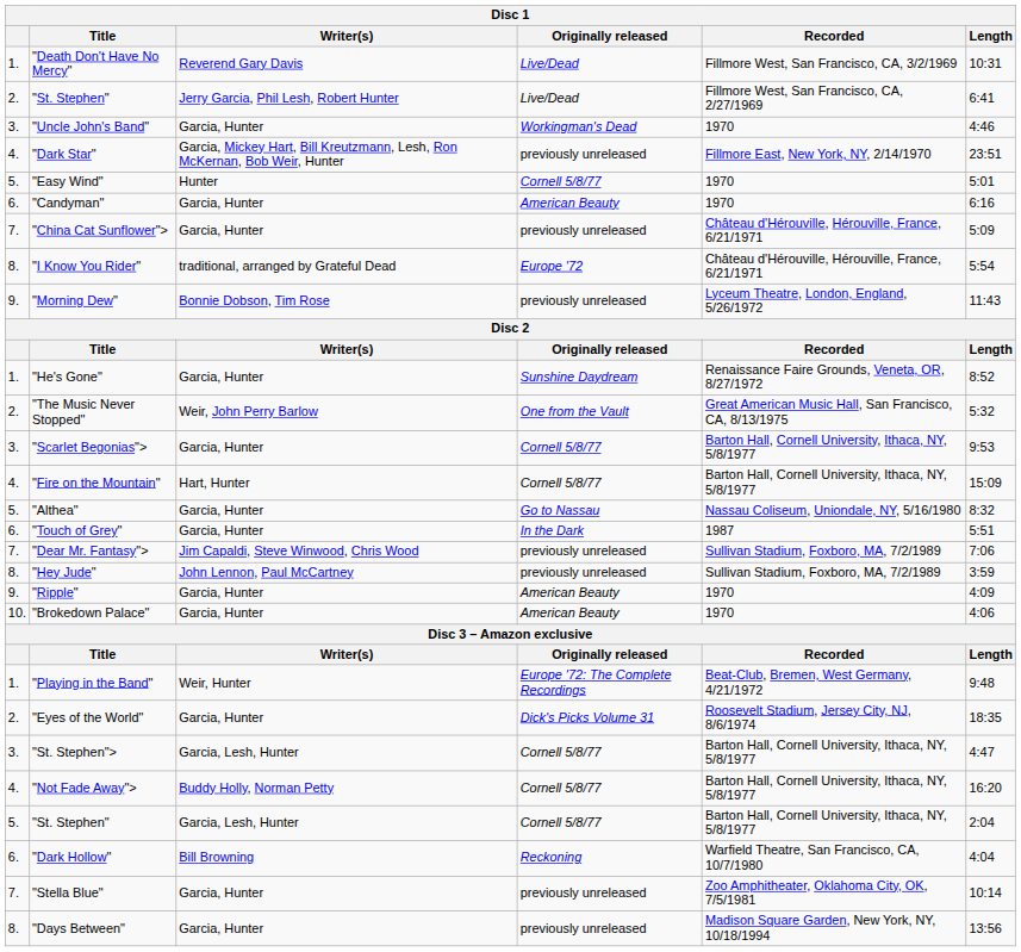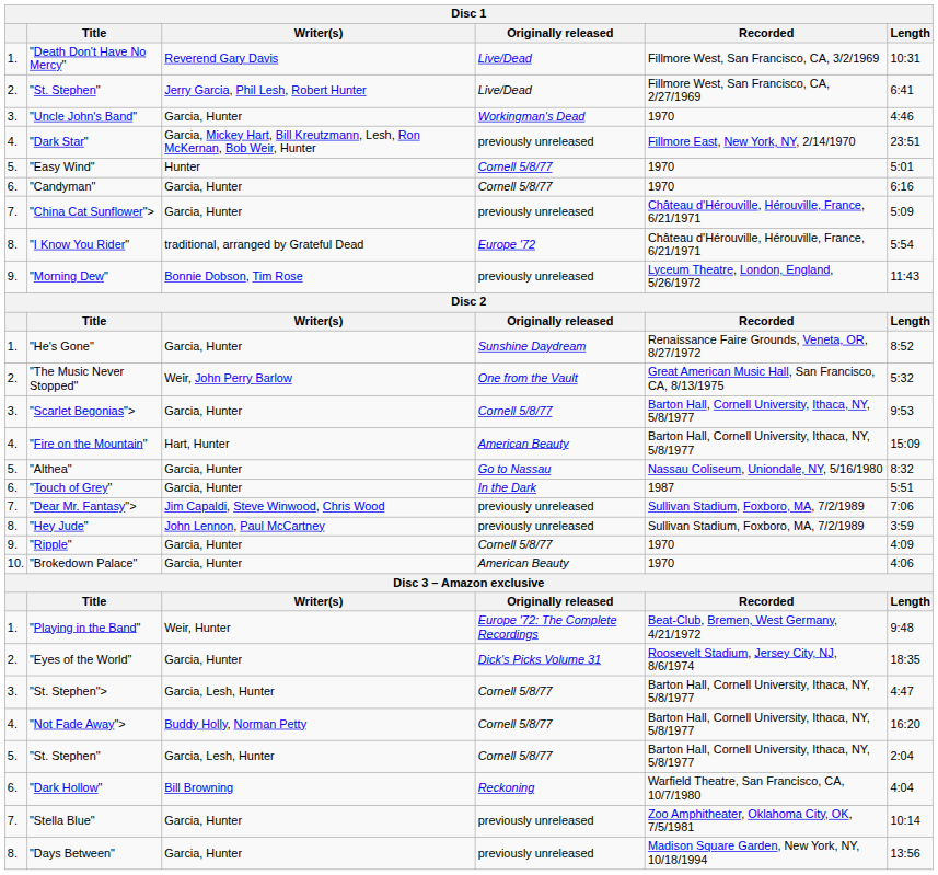 <table class="wikitable">
 <tr>
 <th colspan=6>Disc 1</th>
 </tr>
 <tr>
 <th></th>
 <th>Title</th>
 <th>Writer(s)</th>
 <th>Originally released</th>
 <th>Recorded</th>
 <th>Length</th>
 </tr>
 <tr>
 <td>1.</td>
 <td>"<a href='#'>Death Don't Have No Mercy</a>"</td>
 <td><a href='#'>Reverend Gary Davis</a></td>
 <td><em><a href='#'>Live/Dead</a></em></td>
 <td>Fillmore West, San Francisco, CA, 3/2/1969</td>
 <td>10:31</td>
 </tr>
 <tr>
 <td>2.</td>
 <td>"<a href='#'>St. Stephen</a>"</td>
 <td><a href='#'>Jerry Garcia</a>, <a href='#'>Phil Lesh</a>, <a href='#'>Robert Hunter</a></td>
 <td><em>Live/Dead</em></td>
 <td>Fillmore West, San Francisco, CA, 2/27/1969</td>
 <td>6:41</td>
 </tr>
 <tr>
 <td>3.</td>
 <td>"<a href='#'>Uncle John's Band</a>"</td>
 <td>Garcia, Hunter</td>
 <td><em><a href='#'>Workingman's Dead</a></em></td>
 <td>1970</td>
 <td>4:46</td>
 </tr>
 <tr>
 <td>4.</td>
 <td>"<a href='#'>Dark Star</a>"</td>
 <td>Garcia, <a href='#'>Mickey Hart</a>, <a href='#'>Bill Kreutzmann</a>, Lesh, <a href='#'>Ron McKernan</a>, <a href='#'>Bob Weir</a>, Hunter</td>
 <td>previously unreleased</td>
 <td><a href='#'>Fillmore East</a>, <a href='#'>New York, NY</a>, 2/14/1970</td>
 <td>23:51</td>
 </tr>
 <tr>
 <td>5.</td>
 <td>"Easy Wind"</td>
 <td>Hunter</td>
 <td><em><a href='#'>Cornell 5/8/77</a></em></td>
 <td>1970</td>
 <td>5:01</td>
 </tr>
 <tr>
 <td>6.</td>
 <td>"Candyman"</td>
 <td>Garcia, Hunter</td>
-<td><em><a href='#'>American Beauty</a></em></td>
+<td><em>Cornell 5/8/77</em></td>
 <td>1970</td>
 <td>6:16</td>
 </tr>
 <tr>
 <td>7.</td>
 <td>"<a href='#'>China Cat Sunflower</a>"></td>
 <td>Garcia, Hunter</td>
 <td>previously unreleased</td>
 <td><a href='#'>Château d'Hérouville</a>, <a href='#'>Hérouville, France</a>, 6/21/1971</td>
 <td>5:09</td>
 </tr>
 <tr>
 <td>8.</td>
 <td>"<a href='#'>I Know You Rider</a>"</td>
 <td>traditional, arranged by Grateful Dead</td>
 <td><em><a href='#'>Europe '72</a></em></td>
 <td>Château d'Hérouville, Hérouville, France, 6/21/1971</td>
 <td>5:54</td>
 </tr>
 <tr>
 <td>9.</td>
 <td>"<a href='#'>Morning Dew</a>"</td>
 <td><a href='#'>Bonnie Dobson</a>, <a href='#'>Tim Rose</a></td>
 <td>previously unreleased</td>
 <td><a href='#'>Lyceum Theatre</a>, <a href='#'>London, England</a>, 5/26/1972</td>
 <td>11:43</td>
 </tr>
 <tr>
 <th colspan=6>Disc 2</th>
 </tr>
 <tr>
 <th></th>
 <th>Title</th>
 <th>Writer(s)</th>
 <th>Originally released</th>
 <th>Recorded</th>
 <th>Length</th>
 </tr>
 <tr>
 <td>1.</td>
 <td>"He's Gone"</td>
 <td>Garcia, Hunter</td>
 <td><em><a href='#'>Sunshine Daydream</a></em></td>
 <td>Renaissance Faire Grounds, <a href='#'>Veneta, OR</a>, 8/27/1972</td>
 <td>8:52</td>
 </tr>
 <tr>
 <td>2.</td>
 <td>"The Music Never Stopped"</td>
 <td>Weir, <a href='#'>John Perry Barlow</a></td>
 <td><em><a href='#'>One from the Vault</a></em></td>
 <td><a href='#'>Great American Music Hall</a>, San Francisco, CA, 8/13/1975</td>
 <td>5:32</td>
 </tr>
 <tr>
 <td>3.</td>
 <td>"<a href='#'>Scarlet Begonias</a>"></td>
 <td>Garcia, Hunter</td>
 <td><em><a href='#'>Cornell 5/8/77</a></em></td>
 <td><a href='#'>Barton Hall</a>, <a href='#'>Cornell University</a>, <a href='#'>Ithaca, NY</a>, 5/8/1977</td>
 <td>9:53</td>
 </tr>
 <tr>
 <td>4.</td>
 <td>"<a href='#'>Fire on the Mountain</a>"</td>
 <td>Hart, Hunter</td>
-<td><em>Cornell 5/8/77</em></td>
+<td><em><a href='#'>American Beauty</a></em></td>
 <td>Barton Hall, Cornell University, Ithaca, NY, 5/8/1977</td>
 <td>15:09</td>
 </tr>
 <tr>
 <td>5.</td>
 <td>"Althea"</td>
 <td>Garcia, Hunter</td>
 <td><em><a href='#'>Go to Nassau</a></em></td>
 <td><a href='#'>Nassau Coliseum</a>, <a href='#'>Uniondale, NY</a>, 5/16/1980</td>
 <td>8:32</td>
 </tr>
 <tr>
 <td>6.</td>
 <td>"<a href='#'>Touch of Grey</a>"</td>
 <td>Garcia, Hunter</td>
 <td><em><a href='#'>In the Dark</a></em></td>
 <td>1987</td>
 <td>5:51</td>
 </tr>
 <tr>
 <td>7.</td>
 <td>"<a href='#'>Dear Mr. Fantasy</a>"></td>
 <td><a href='#'>Jim Capaldi</a>, <a href='#'>Steve Winwood</a>, <a href='#'>Chris Wood</a></td>
 <td>previously unreleased</td>
 <td><a href='#'>Sullivan Stadium</a>, <a href='#'>Foxboro, MA</a>, 7/2/1989</td>
 <td>7:06</td>
 </tr>
 <tr>
 <td>8.</td>
 <td>"<a href='#'>Hey Jude</a>"</td>
 <td><a href='#'>John Lennon</a>, <a href='#'>Paul McCartney</a></td>
 <td>previously unreleased</td>
 <td>Sullivan Stadium, Foxboro, MA, 7/2/1989</td>
 <td>3:59</td>
 </tr>
 <tr>
 <td>9.</td>
 <td>"<a href='#'>Ripple</a>"</td>
 <td>Garcia, Hunter</td>
-<td><em>American Beauty</em></td>
+<td><em>Cornell 5/8/77</em></td>
 <td>1970</td>
 <td>4:09</td>
 </tr>
 <tr>
 <td>10.</td>
 <td>"Brokedown Palace"</td>
 <td>Garcia, Hunter</td>
 <td><em>American Beauty</em></td>
 <td>1970</td>
 <td>4:06</td>
 </tr>
 <tr>
 <th colspan=6>Disc 3 – Amazon exclusive</th>
 </tr>
 <tr>
 <th></th>
 <th>Title</th>
 <th>Writer(s)</th>
 <th>Originally released</th>
 <th>Recorded</th>
 <th>Length</th>
 </tr>
 <tr>
 <td>1.</td>
 <td>"<a href='#'>Playing in the Band</a>"</td>
 <td>Weir, Hunter</td>
 <td><em><a href='#'>Europe '72: The Complete Recordings</a></em></td>
 <td><a href='#'>Beat-Club</a>, <a href='#'>Bremen, West Germany</a>, 4/21/1972</td>
 <td>9:48</td>
 </tr>
 <tr>
 <td>2.</td>
 <td>"Eyes of the World"</td>
 <td>Garcia, Hunter</td>
 <td><em><a href='#'>Dick's Picks Volume 31</a></em></td>
 <td><a href='#'>Roosevelt Stadium</a>, <a href='#'>Jersey City, NJ</a>, 8/6/1974</td>
 <td>18:35</td>
 </tr>
 <tr>
 <td>3.</td>
 <td>"St. Stephen"></td>
 <td>Garcia, Lesh, Hunter</td>
 <td><em>Cornell 5/8/77</em></td>
 <td>Barton Hall, Cornell University, Ithaca, NY, 5/8/1977</td>
 <td>4:47</td>
 </tr>
 <tr>
 <td>4.</td>
 <td>"<a href='#'>Not Fade Away</a>"></td>
 <td><a href='#'>Buddy Holly</a>, <a href='#'>Norman Petty</a></td>
 <td><em>Cornell 5/8/77</em></td>
 <td>Barton Hall, Cornell University, Ithaca, NY, 5/8/1977</td>
 <td>16:20</td>
 </tr>
 <tr>
 <td>5.</td>
 <td>"St. Stephen"</td>
 <td>Garcia, Lesh, Hunter</td>
 <td><em>Cornell 5/8/77</em></td>
 <td>Barton Hall, Cornell University, Ithaca, NY, 5/8/1977</td>
 <td>2:04</td>
 </tr>
 <tr>
 <td>6.</td>
 <td>"<a href='#'>Dark Hollow</a>"</td>
 <td><a href='#'>Bill Browning</a></td>
 <td><em><a href='#'>Reckoning</a></em></td>
 <td>Warfield Theatre, San Francisco, CA, 10/7/1980</td>
 <td>4:04</td>
 </tr>
 <tr>
 <td>7.</td>
 <td>"Stella Blue"</td>
 <td>Garcia, Hunter</td>
 <td>previously unreleased</td>
 <td><a href='#'>Zoo Amphitheater</a>, <a href='#'>Oklahoma City, OK</a>, 7/5/1981</td>
 <td>10:14</td>
 </tr>
 <tr>
 <td>8.</td>
 <td>"Days Between"</td>
 <td>Garcia, Hunter</td>
 <td>previously unreleased</td>
 <td><a href='#'>Madison Square Garden</a>, New York, NY, 10/18/1994</td>
 <td>13:56</td>
 </tr>
 </table>
